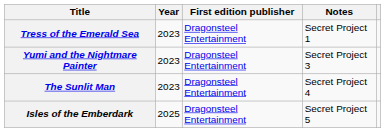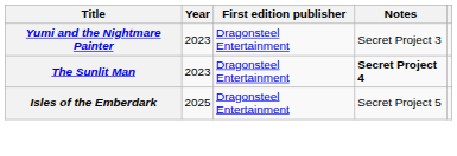 <table class="wikitable sortable plainrowheaders">
 <tr>
 <th scope="col">Title</th>
 <th scope="col">Year</th>
 <th scope="col">First edition publisher</th>
 <th scope="col">Notes</th>
 <th scope="col"></th>
-</tr>
-<tr>
-<th scope="row"><em><a href='#'>Tress of the Emerald Sea</a></em></th>
-<td>2023</td>
-<td><a href='#'>Dragonsteel Entertainment</a></td>
-<td>Secret Project 1</td>
-<td align="center"></td>
 </tr>
 <tr>
 <th scope="row"><em><a href='#'>Yumi and the Nightmare Painter</a></em></th>
 <td>2023</td>
 <td><a href='#'>Dragonsteel Entertainment</a></td>
 <td>Secret Project 3</td>
 <td align="center"></td>
 </tr>
 <tr>
 <th scope="row"><em><a href='#'>The Sunlit Man</a></em></th>
 <td>2023</td>
 <td><a href='#'>Dragonsteel Entertainment</a></td>
-<td>Secret Project 4</td>
+<td><strong>Secret Project 4</strong></td>
 <td align="center"></td>
 </tr>
 <tr>
 <th scope="row"><em>Isles of the Emberdark</em></th>
 <td>2025</td>
 <td><a href='#'>Dragonsteel Entertainment</a></td>
 <td>Secret Project 5</td>
 <td align="center"></td>
 </tr>
 </table>
